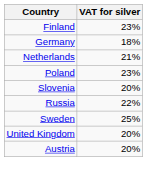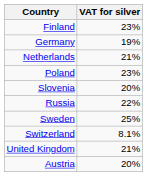 <table class="wikitable">
 <tr align="center">
 <th>Country</th>
 <th>VAT for silver</th>
 </tr>
 <tr align="right">
 <td><a href='#'>Finland</a></td>
 <td>23%</td>
 </tr>
 <tr align="right">
 <td><a href='#'>Germany</a></td>
-<td>18%</td>
+<td>19%</td>
 </tr>
 <tr align="right">
 <td><a href='#'>Netherlands</a></td>
 <td>21%</td>
 </tr>
 <tr align="right">
 <td><a href='#'>Poland</a></td>
 <td>23%</td>
 </tr>
 <tr align="right">
 <td><a href='#'>Slovenia</a></td>
 <td>20%</td>
 </tr>
 <tr align="right">
 <td><a href='#'>Russia</a></td>
 <td>22%</td>
 </tr>
 <tr align="right">
 <td><a href='#'>Sweden</a></td>
 <td>25%</td>
 </tr>
 <tr align="right">
+<td><a href='#'>Switzerland</a></td>
+<td>8.1%</td>
+</tr>
+<tr align="right">
 <td><a href='#'>United Kingdom</a></td>
-<td>20%</td>
+<td>21%</td>
 </tr>
 <tr align="right">
 <td><a href='#'>Austria</a></td>
 <td>20%</td>
 </tr>
 </table>
